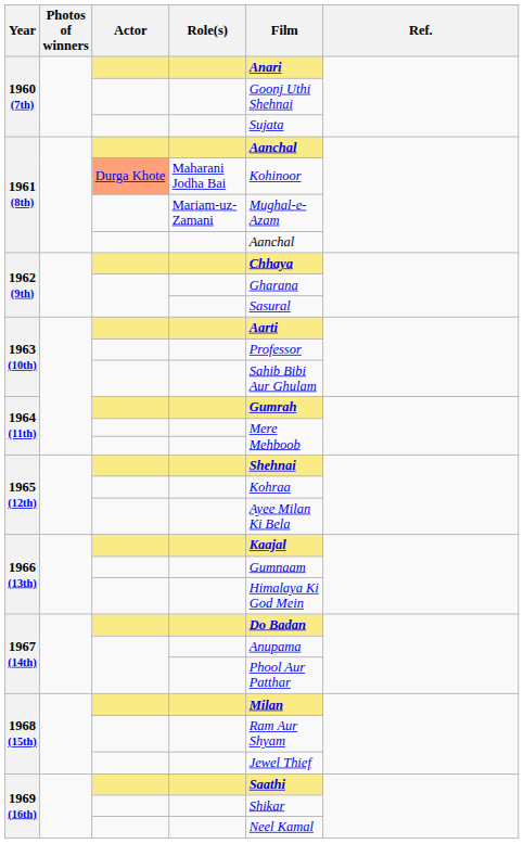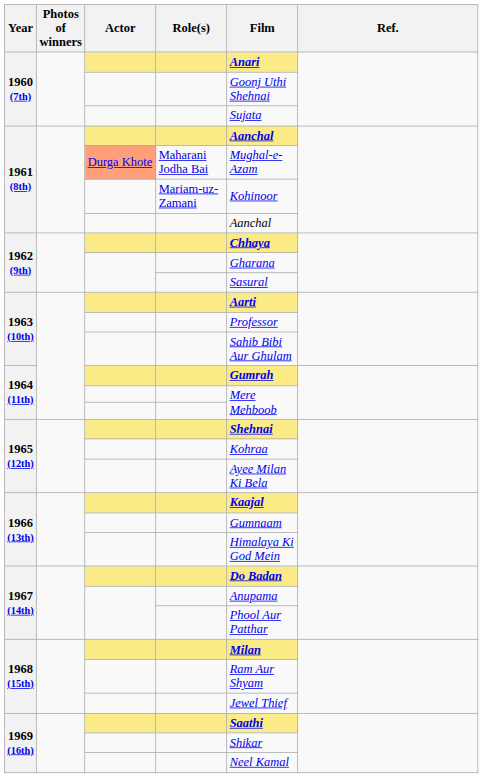 <table class="wikitable sortable" style="text-align:left;">
 <tr>
 <th scope="col" style="width:3%; text-align:center;">Year</th>
 <th scope="col" style="width:3%;text-align:center;">Photos of winners</th>
 <th scope="col" style="width:15%;text-align:center;">Actor</th>
 <th scope="col" style="width:15%;text-align:center;">Role(s)</th>
 <th scope="col" style="width:15%;text-align:center;">Film</th>
 <th>Ref.</th>
 </tr>
 <tr>
 <th scope="row" rowspan=3 style="text-align:center">1960 <br><small><a href='#'>(7th)</a> </small></th>
 <td rowspan=3 style="text-align:center"></td>
 <td style="background:#FAEB86;"><strong></strong> </td>
 <td style="background:#FAEB86;"><strong></strong></td>
 <td style="background:#FAEB86;"><strong><em><a href='#'>Anari</a></em></strong></td>
 <td rowspan="3"></td>
 </tr>
 <tr>
 <td></td>
 <td></td>
 <td><em><a href='#'>Goonj Uthi Shehnai</a></em></td>
 </tr>
 <tr>
 <td></td>
 <td></td>
 <td><em><a href='#'>Sujata</a></em></td>
 </tr>
 <tr>
 <th rowspan="4" scope="row" style="text-align:center">1961 <br><small><a href='#'>(8th)</a> </small></th>
 <td rowspan="4" style="text-align:center"></td>
 <td style="background:#FAEB86;"><strong></strong> </td>
 <td style="background:#FAEB86;"><strong></strong></td>
 <td style="background:#FAEB86;"><strong><em><a href='#'>Aanchal</a></em></strong></td>
 <td rowspan="4"></td>
 </tr>
 <tr>
 <td style="background: lightsalmon;"><a href='#'>Durga Khote</a></td>
 <td><a href='#'>Maharani Jodha Bai</a></td>
-<td><em><a href='#'>Kohinoor</a></em></td>
+<td><em><a href='#'>Mughal-e-Azam</a></em></td>
 </tr>
 <tr>
 <td></td>
 <td> <a href='#'>Mariam-uz-Zamani</a></td>
-<td><em><a href='#'>Mughal-e-Azam</a></em></td>
+<td><em><a href='#'>Kohinoor</a></em></td>
 </tr>
 <tr>
 <td></td>
 <td></td>
 <td><em>Aanchal</em></td>
 </tr>
 <tr>
 <th scope="row" rowspan=3 style="text-align:center">1962<br><small><a href='#'>(9th)</a></small></th>
 <td rowspan=3 style="text-align:center"></td>
 <td style="background:#FAEB86;"><strong></strong> </td>
 <td style="background:#FAEB86;"><strong></strong></td>
 <td style="background:#FAEB86;"><strong><em><a href='#'>Chhaya</a></em></strong></td>
 <td rowspan="3"></td>
 </tr>
 <tr>
 <td rowspan=2></td>
 <td></td>
 <td><em><a href='#'>Gharana</a></em></td>
 </tr>
 <tr>
 <td></td>
 <td><em><a href='#'>Sasural</a></em></td>
 </tr>
 <tr>
 <th scope="row" rowspan=3 style="text-align:center">1963<br><small><a href='#'>(10th)</a></small></th>
 <td rowspan="6" style="text-align:center"></td>
 <td style="background:#FAEB86;"><strong></strong> </td>
 <td style="background:#FAEB86;"><strong></strong></td>
 <td style="background:#FAEB86;"><strong><em><a href='#'>Aarti</a></em></strong></td>
 <td rowspan="3"></td>
 </tr>
 <tr>
 <td></td>
 <td></td>
 <td><em><a href='#'>Professor</a></em></td>
 </tr>
 <tr>
 <td></td>
 <td></td>
 <td><em><a href='#'>Sahib Bibi Aur Ghulam</a></em></td>
 </tr>
 <tr>
 <th scope="row" rowspan=3 style="text-align:center">1964<br><small><a href='#'>(11th)</a></small></th>
 <td style="background:#FAEB86;"><strong></strong> </td>
 <td style="background:#FAEB86;"><strong></strong></td>
 <td style="background:#FAEB86;"><strong><em><a href='#'>Gumrah</a></em></strong></td>
 <td rowspan="3"></td>
 </tr>
 <tr>
 <td></td>
 <td></td>
 <td rowspan="2"><em><a href='#'>Mere Mehboob</a></em></td>
 </tr>
 <tr>
 <td></td>
 <td></td>
 </tr>
 <tr>
 <th scope="row" rowspan=3 style="text-align:center">1965<br><small><a href='#'>(12th)</a></small></th>
 <td rowspan=3 style="text-align:center"></td>
 <td style="background:#FAEB86;"><strong></strong> </td>
 <td style="background:#FAEB86;"><strong></strong></td>
 <td style="background:#FAEB86;"><strong><em><a href='#'>Shehnai</a></em></strong></td>
 <td rowspan="3"></td>
 </tr>
 <tr>
 <td></td>
 <td></td>
 <td><em><a href='#'>Kohraa</a></em></td>
 </tr>
 <tr>
 <td></td>
 <td></td>
 <td><em><a href='#'>Ayee Milan Ki Bela</a></em></td>
 </tr>
 <tr>
 <th scope="row" rowspan=3 style="text-align:center">1966<br><small><a href='#'>(13th)</a></small></th>
 <td rowspan=3 style="text-align:center"></td>
 <td style="background:#FAEB86;"><strong></strong> </td>
 <td style="background:#FAEB86;"><strong></strong></td>
 <td style="background:#FAEB86;"><strong><em><a href='#'>Kaajal</a></em></strong></td>
 <td rowspan="3"></td>
 </tr>
 <tr>
 <td></td>
 <td></td>
 <td><em><a href='#'>Gumnaam</a></em></td>
 </tr>
 <tr>
 <td></td>
 <td></td>
 <td><em><a href='#'>Himalaya Ki God Mein</a></em></td>
 </tr>
 <tr>
 <th scope="row" rowspan=3 style="text-align:center">1967<br><small><a href='#'>(14th)</a></small></th>
 <td rowspan=3 style="text-align:center"></td>
 <td style="background:#FAEB86;"><strong></strong> </td>
 <td style="background:#FAEB86;"><strong></strong></td>
 <td style="background:#FAEB86;"><strong><em><a href='#'>Do Badan</a></em></strong></td>
 <td rowspan="3"></td>
 </tr>
 <tr>
 <td rowspan="2"></td>
 <td></td>
 <td><em><a href='#'>Anupama</a></em></td>
 </tr>
 <tr>
 <td></td>
 <td><em><a href='#'>Phool Aur Patthar</a></em></td>
 </tr>
 <tr>
 <th scope="row" rowspan=3 style="text-align:center">1968<br><small><a href='#'>(15th)</a></small></th>
 <td rowspan=3 style="text-align:center"></td>
 <td style="background:#FAEB86;"><strong></strong> </td>
 <td style="background:#FAEB86;"><strong></strong></td>
 <td style="background:#FAEB86;"><strong><em><a href='#'>Milan</a></em></strong></td>
 <td rowspan="3"></td>
 </tr>
 <tr>
 <td></td>
 <td></td>
 <td><em><a href='#'>Ram Aur Shyam</a></em></td>
 </tr>
 <tr>
 <td></td>
 <td></td>
 <td><em><a href='#'>Jewel Thief</a></em></td>
 </tr>
 <tr>
 <th scope="row" rowspan=3 style="text-align:center">1969<br><small><a href='#'>(16th)</a></small></th>
 <td rowspan=3 style="text-align:center"></td>
 <td style="background:#FAEB86;"><strong></strong> </td>
 <td style="background:#FAEB86;"><strong></strong></td>
 <td style="background:#FAEB86;"><strong><em><a href='#'>Saathi</a></em></strong></td>
 <td rowspan="3"></td>
 </tr>
 <tr>
 <td></td>
 <td></td>
 <td><em><a href='#'>Shikar</a></em></td>
 </tr>
 <tr>
 <td></td>
 <td></td>
 <td><em><a href='#'>Neel Kamal</a></em></td>
 </tr>
 </table>
